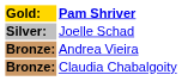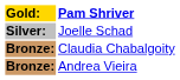 <table>
 <tr>
 <td bgcolor="gold"><strong>Gold:</strong></td>
 <td> <strong><a href='#'>Pam Shriver</a></strong></td>
 </tr>
 <tr>
 <td bgcolor="silver"><strong>Silver:</strong></td>
 <td> <a href='#'>Joelle Schad</a></td>
 </tr>
 <tr>
 <td bgcolor="CC9966"><strong>Bronze:</strong></td>
-<td> <a href='#'>Andrea Vieira</a></td>
+<td> <a href='#'>Claudia Chabalgoity</a></td>
 </tr>
 <tr>
 <td bgcolor="CC9966"><strong>Bronze:</strong></td>
-<td> <a href='#'>Claudia Chabalgoity</a></td>
+<td> <a href='#'>Andrea Vieira</a></td>
 </tr>
 </table>
